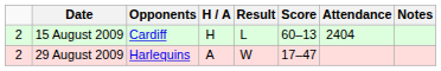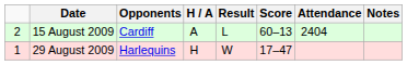 <table class="wikitable" style="text-align:left">
 <tr>
 <td></td>
 <th>Date</th>
 <th>Opponents</th>
 <th>H / A</th>
 <th>Result</th>
 <th>Score</th>
 <th>Attendance</th>
 <th>Notes</th>
 </tr>
 <tr style="background:#dfd;">
 <td>  2  </td>
 <td>15 August 2009</td>
 <td><a href='#'>Cardiff</a></td>
-<td> H</td>
+<td> A</td>
 <td> L</td>
 <td>60–13</td>
 <td> 2404</td>
 <td></td>
 </tr>
 <tr style="background:#fdd;">
-<td>  2  </td>
+<td>  1  </td>
 <td>29 August 2009</td>
 <td><a href='#'>Harlequins</a></td>
-<td> A</td>
+<td> H</td>
 <td> W</td>
 <td>17–47</td>
 <td> </td>
 <td></td>
 </tr>
 </table>
